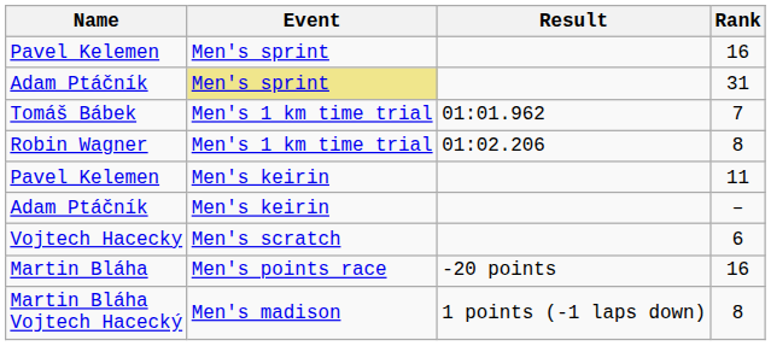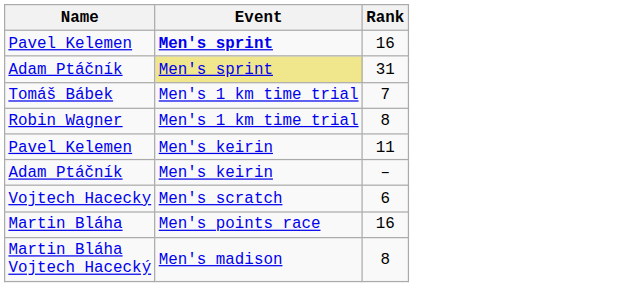 <table class="wikitable sortable">
 <tr>
 <th>Name</th>
 <th>Event</th>
-<th>Result</th>
 <th>Rank</th>
 </tr>
 <tr>
 <td><a href='#'>Pavel Kelemen</a></td>
-<td><a href='#'>Men's sprint</a></td>
-<td></td>
+<td><strong><a href='#'>Men's sprint</a></strong></td>
 <td align=center>16</td>
 </tr>
 <tr>
 <td><a href='#'>Adam Ptáčník</a></td>
 <td style="background: khaki;"><a href='#'>Men's sprint</a></td>
-<td></td>
 <td align=center>31</td>
 </tr>
 <tr>
 <td><a href='#'>Tomáš Bábek</a></td>
 <td><a href='#'>Men's 1 km time trial</a></td>
-<td>01:01.962</td>
 <td align=center>7</td>
 </tr>
 <tr>
 <td><a href='#'>Robin Wagner</a></td>
 <td><a href='#'>Men's 1 km time trial</a></td>
-<td>01:02.206</td>
 <td align=center>8</td>
 </tr>
 <tr>
 <td><a href='#'>Pavel Kelemen</a></td>
 <td><a href='#'>Men's keirin</a></td>
-<td></td>
 <td align=center>11</td>
 </tr>
 <tr>
 <td><a href='#'>Adam Ptáčník</a></td>
 <td><a href='#'>Men's keirin</a></td>
-<td></td>
 <td align=center>–</td>
 </tr>
 <tr>
 <td><a href='#'>Vojtech Hacecky</a></td>
 <td><a href='#'>Men's scratch</a></td>
-<td></td>
 <td align=center>6</td>
 </tr>
 <tr>
 <td><a href='#'>Martin Bláha</a></td>
 <td><a href='#'>Men's points race</a></td>
-<td>-20 points</td>
 <td align=center>16</td>
 </tr>
 <tr>
 <td><a href='#'>Martin Bláha</a><br><a href='#'>Vojtech Hacecký</a></td>
 <td><a href='#'>Men's madison</a></td>
-<td>1 points (-1 laps down)</td>
 <td align=center>8</td>
 </tr>
 </table>
